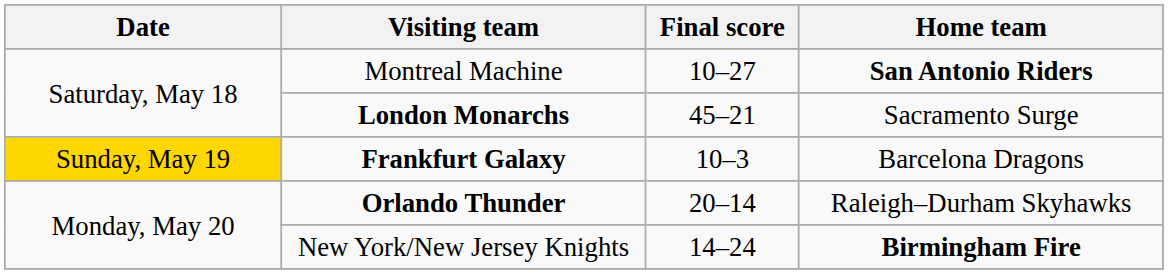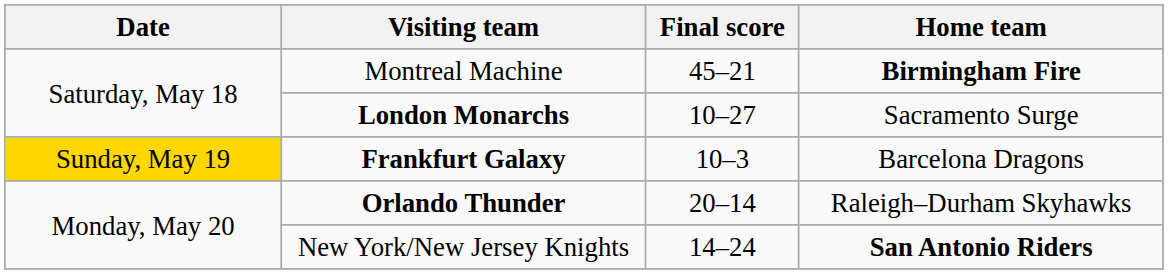 <table class="wikitable" style="font-size:95%; text-align:center">
 <tr>
 <th width="150">Date</th>
 <th width="200">Visiting team</th>
 <th width="80">Final score</th>
 <th width="200">Home team</th>
 </tr>
 <tr>
 <td rowspan="2">Saturday, May 18</td>
 <td>Montreal Machine</td>
-<td>10–27</td>
-<td><strong>San Antonio Riders</strong></td>
+<td>45–21</td>
+<td><strong>Birmingham Fire</strong></td>
 </tr>
 <tr>
 <td><strong>London Monarchs</strong></td>
-<td>45–21</td>
+<td>10–27</td>
 <td>Sacramento Surge</td>
 </tr>
 <tr>
 <td style="background: gold;">Sunday, May 19</td>
 <td><strong>Frankfurt Galaxy</strong></td>
 <td>10–3</td>
 <td>Barcelona Dragons</td>
 </tr>
 <tr>
 <td rowspan="2">Monday, May 20</td>
 <td><strong>Orlando Thunder</strong></td>
 <td>20–14</td>
 <td>Raleigh–Durham Skyhawks</td>
 </tr>
 <tr>
 <td>New York/New Jersey Knights</td>
 <td>14–24</td>
-<td><strong>Birmingham Fire</strong></td>
+<td><strong>San Antonio Riders</strong></td>
 </tr>
 </table>
